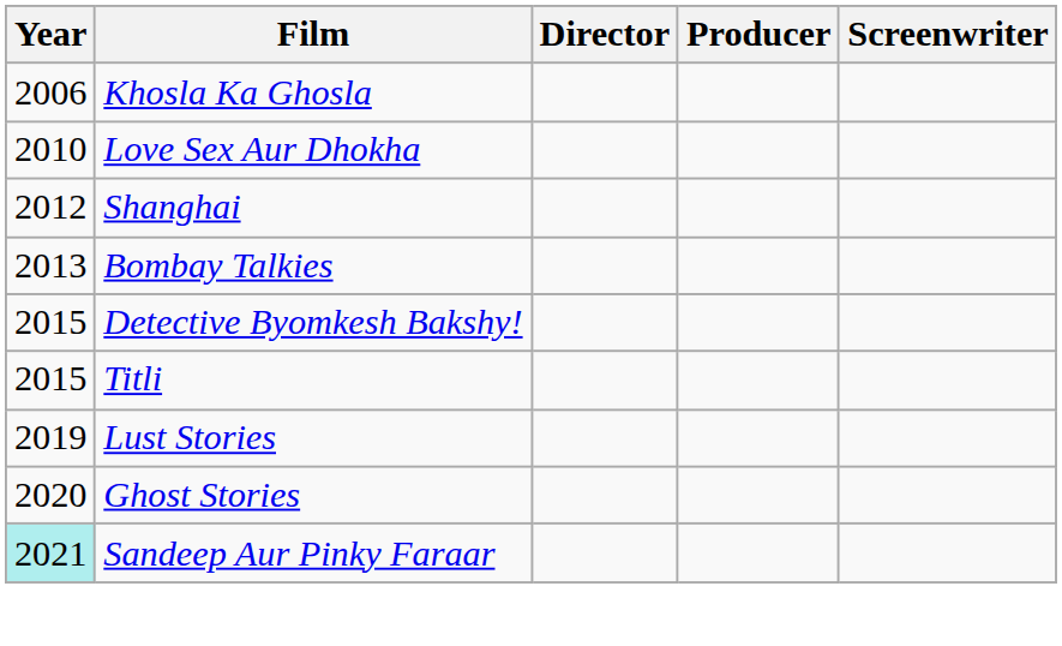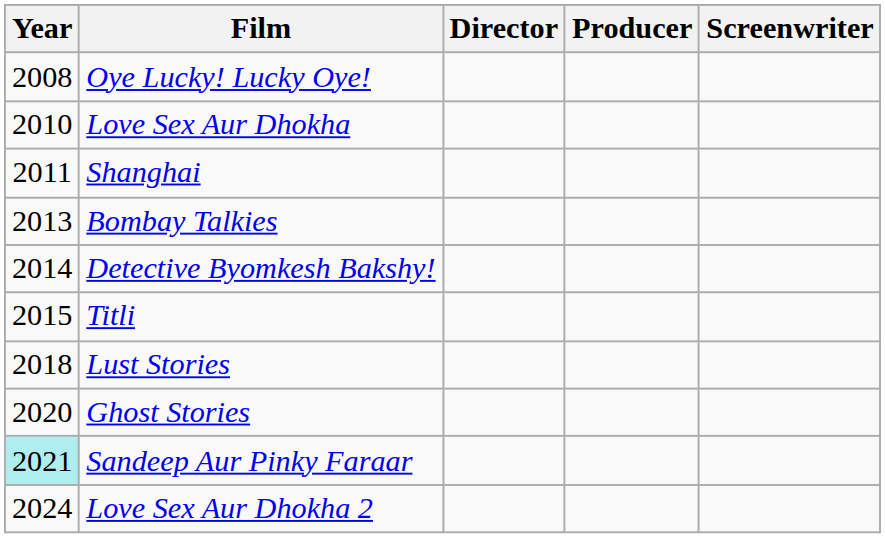 <table class="wikitable sortable">
 <tr>
 <th>Year</th>
 <th>Film</th>
 <th>Director</th>
 <th>Producer</th>
 <th>Screenwriter</th>
 </tr>
 <tr>
-<td style="text-align:center;">2006</td>
-<td><em><a href='#'>Khosla Ka Ghosla</a></em></td>
+<td style="text-align:center;">2008</td>
+<td><em><a href='#'>Oye Lucky! Lucky Oye!</a></em></td>
 <td></td>
 <td></td>
 <td></td>
 </tr>
 <tr>
 <td style="text-align:center;">2010</td>
 <td><em><a href='#'>Love Sex Aur Dhokha</a></em></td>
 <td></td>
 <td></td>
 <td></td>
 </tr>
 <tr>
-<td style="text-align:center;">2012</td>
+<td style="text-align:center;">2011</td>
 <td><em><a href='#'>Shanghai</a></em></td>
 <td></td>
 <td></td>
 <td></td>
 </tr>
 <tr>
 <td style="text-align:center;">2013</td>
 <td><em><a href='#'>Bombay Talkies</a></em></td>
 <td></td>
 <td></td>
 <td></td>
 </tr>
 <tr>
-<td style="text-align:center;">2015</td>
+<td style="text-align:center;">2014</td>
 <td><em><a href='#'>Detective Byomkesh Bakshy!</a></em></td>
 <td></td>
 <td></td>
 <td></td>
 </tr>
 <tr>
 <td style="text-align:center;">2015</td>
 <td><em><a href='#'>Titli</a></em></td>
 <td></td>
 <td></td>
 <td></td>
 </tr>
 <tr>
-<td style="text-align:center;">2019</td>
+<td style="text-align:center;">2018</td>
 <td><em><a href='#'>Lust Stories</a></em></td>
 <td></td>
 <td></td>
 <td></td>
 </tr>
 <tr>
 <td style="text-align:center;">2020</td>
 <td><em><a href='#'>Ghost Stories</a></em></td>
 <td></td>
 <td></td>
 <td></td>
 </tr>
 <tr>
 <td style="background: paleturquoise; text-align:center;">2021</td>
 <td><em><a href='#'>Sandeep Aur Pinky Faraar</a></em></td>
 <td></td>
 <td></td>
 <td></td>
 </tr>
+<tr>
+<td style="text-align:center;">2024</td>
+<td><em><a href='#'>Love Sex Aur Dhokha 2</a></em></td>
+<td></td>
+<td></td>
+<td></td>
+</tr>
 </table>
